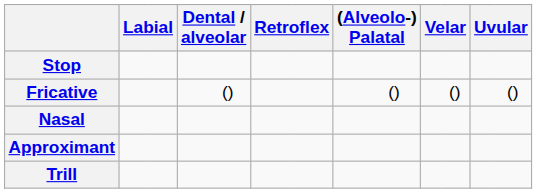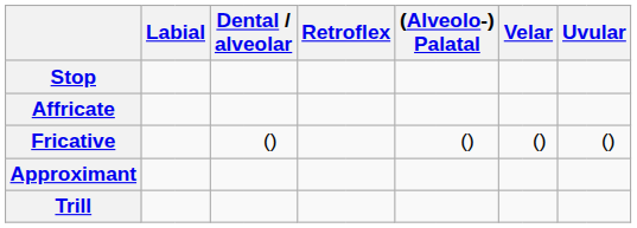 <table class="wikitable" style="text-align: center;">
 <tr>
 <th> </th>
 <th colspan="2"><a href='#'>Labial</a></th>
 <th colspan="2"><a href='#'>Dental</a> /<br><a href='#'>alveolar</a></th>
 <th colspan="2"><a href='#'>Retroflex</a></th>
 <th colspan="2">(<a href='#'>Alveolo</a>-)<br><a href='#'>Palatal</a></th>
 <th colspan="2"><a href='#'>Velar</a></th>
 <th colspan="2"><a href='#'>Uvular</a></th>
 </tr>
 <tr>
 <th><a href='#'>Stop</a></th>
 <td style="border-right-width: 0;"></td>
 <td style="border-left-width: 0;"></td>
 <td style="border-right-width: 0;"></td>
 <td style="border-left-width: 0;"></td>
 <td style="border-right-width: 0;"> </td>
 <td style="border-left-width: 0;"> </td>
 <td style="border-right-width: 0;"> </td>
 <td style="border-left-width: 0;"> </td>
 <td style="border-right-width: 0;"></td>
 <td style="border-left-width: 0;"></td>
 <td style="border-right-width: 0;"></td>
 <td style="border-left-width: 0;"></td>
 </tr>
 <tr>
+<th><a href='#'>Affricate</a></th>
+<td style="border-right-width: 0;"> </td>
+<td style="border-left-width: 0;"> </td>
+<td style="border-right-width: 0;"></td>
+<td style="border-left-width: 0;"></td>
+<td style="border-right-width: 0;"></td>
+<td style="border-left-width: 0;"></td>
+<td style="border-right-width: 0;"></td>
+<td style="border-left-width: 0;"></td>
+<td style="border-right-width: 0;"> </td>
+<td style="border-left-width: 0;"> </td>
+<td style="border-right-width: 0;"> </td>
+<td style="border-left-width: 0;"> </td>
+</tr>
+<tr>
 <th><a href='#'>Fricative</a></th>
 <td style="border-right-width: 0;"></td>
 <td style="border-left-width: 0;"> </td>
 <td style="border-right-width: 0;"></td>
 <td style="border-left-width: 0;">()</td>
 <td style="border-right-width: 0;"></td>
 <td style="border-left-width: 0;"></td>
 <td style="border-right-width: 0;"></td>
 <td style="border-left-width: 0;">()</td>
 <td style="border-right-width: 0;"></td>
 <td style="border-left-width: 0;">()</td>
 <td style="border-right-width: 0;"></td>
 <td style="border-left-width: 0;">()</td>
-</tr>
-<tr>
-<th><a href='#'>Nasal</a></th>
-<td style="border-right-width: 0;"> </td>
-<td style="border-left-width: 0;"></td>
-<td style="border-right-width: 0;"> </td>
-<td style="border-left-width: 0;"></td>
-<td style="border-right-width: 0;"> </td>
-<td style="border-left-width: 0;"> </td>
-<td style="border-right-width: 0;"> </td>
-<td style="border-left-width: 0;"></td>
-<td style="border-right-width: 0;"> </td>
-<td style="border-left-width: 0;"></td>
-<td style="border-right-width: 0;"> </td>
-<td style="border-left-width: 0;"> </td>
 </tr>
 <tr>
 <th><a href='#'>Approximant</a></th>
 <td style="border-right-width: 0;"> </td>
 <td style="border-left-width: 0;"> </td>
 <td style="border-right-width: 0;"> </td>
 <td style="border-left-width: 0;"></td>
 <td style="border-right-width: 0;"> </td>
 <td style="border-left-width: 0;"> </td>
 <td style="border-right-width: 0;"> </td>
 <td style="border-left-width: 0;"></td>
 <td style="border-right-width: 0;"> </td>
 <td style="border-left-width: 0;"></td>
 <td style="border-right-width: 0;"> </td>
 <td style="border-left-width: 0;"> </td>
 </tr>
 <tr>
 <th><a href='#'>Trill</a></th>
 <td style="border-right-width: 0;"> </td>
 <td style="border-left-width: 0;"> </td>
 <td style="border-right-width: 0;"> </td>
 <td style="border-left-width: 0;"></td>
 <td style="border-right-width: 0;"> </td>
 <td style="border-left-width: 0;"> </td>
 <td style="border-right-width: 0;"> </td>
 <td style="border-left-width: 0;"> </td>
 <td style="border-right-width: 0;"> </td>
 <td style="border-left-width: 0;"> </td>
 <td style="border-right-width: 0;"> </td>
 <td style="border-left-width: 0;"> </td>
 </tr>
 </table>
